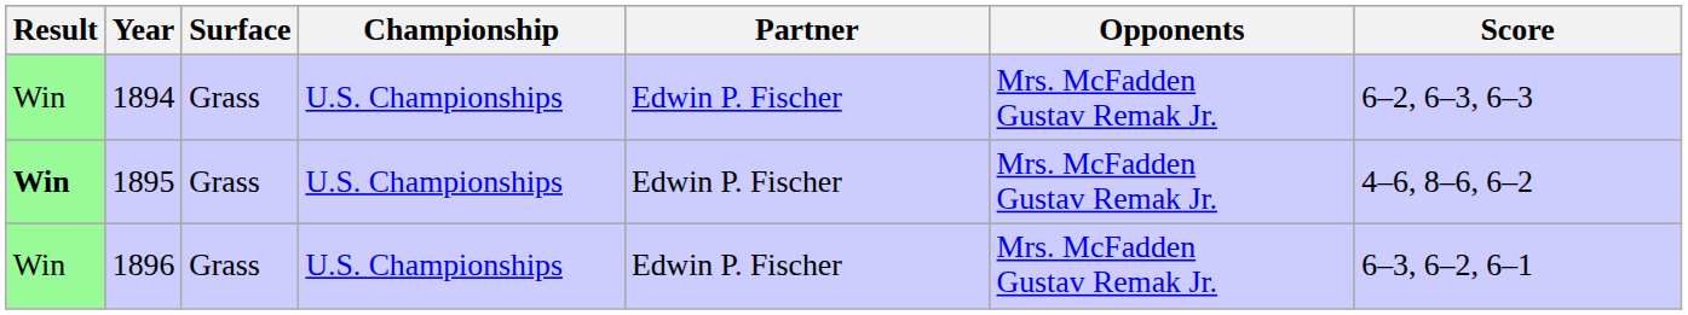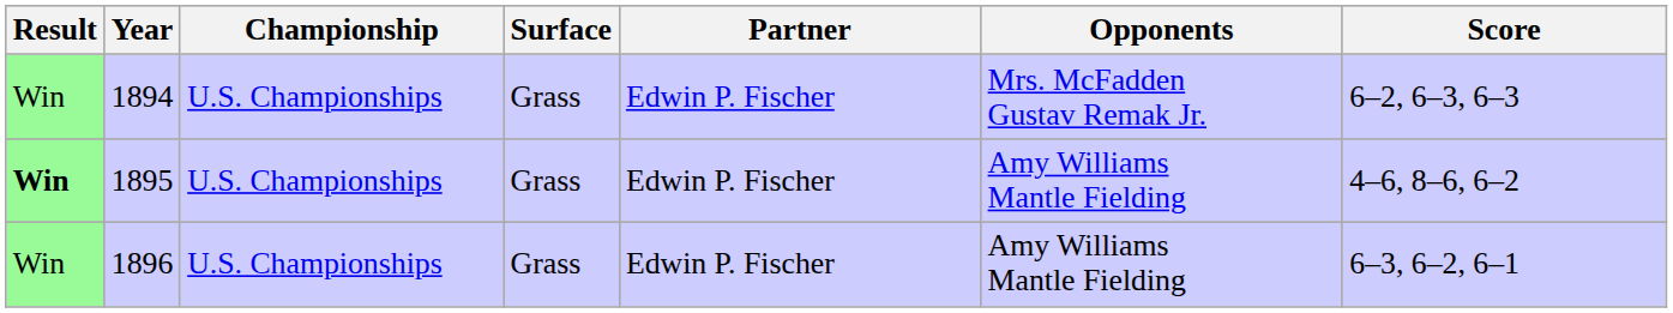 <table class="sortable wikitable">
 <tr>
 <th style="width:40px">Result</th>
 <th style="width:30px">Year</th>
+<th style="width:160px">Championship</th>
 <th style="width:50px">Surface</th>
-<th style="width:160px">Championship</th>
 <th style="width:180px">Partner</th>
 <th style="width:180px">Opponents</th>
 <th style="width:160px" class="unsortable">Score</th>
 </tr>
 <tr style="background:#ccf;">
 <td style="background:#98fb98;">Win</td>
 <td>1894</td>
+<td><a href='#'>U.S. Championships</a></td>
 <td>Grass</td>
-<td><a href='#'>U.S. Championships</a></td>
 <td> <a href='#'>Edwin P. Fischer</a></td>
 <td> <a href='#'>Mrs. McFadden</a><br> <a href='#'>Gustav Remak Jr.</a></td>
 <td>6–2, 6–3, 6–3</td>
 </tr>
 <tr style="background:#ccf;">
 <td style="background:#98fb98;"><strong>Win</strong></td>
 <td>1895</td>
+<td><a href='#'>U.S. Championships</a></td>
 <td>Grass</td>
-<td><a href='#'>U.S. Championships</a></td>
 <td> Edwin P. Fischer</td>
-<td> <a href='#'>Mrs. McFadden</a><br> <a href='#'>Gustav Remak Jr.</a></td>
+<td> <a href='#'>Amy Williams</a><br> <a href='#'>Mantle Fielding</a></td>
 <td>4–6, 8–6, 6–2</td>
 </tr>
 <tr style="background:#ccf;">
 <td style="background:#98fb98;">Win</td>
 <td>1896</td>
+<td><a href='#'>U.S. Championships</a></td>
 <td>Grass</td>
-<td><a href='#'>U.S. Championships</a></td>
 <td> Edwin P. Fischer</td>
-<td> <a href='#'>Mrs. McFadden</a><br> <a href='#'>Gustav Remak Jr.</a></td>
+<td> Amy Williams<br> Mantle Fielding</td>
 <td>6–3, 6–2, 6–1</td>
 </tr>
 </table>
